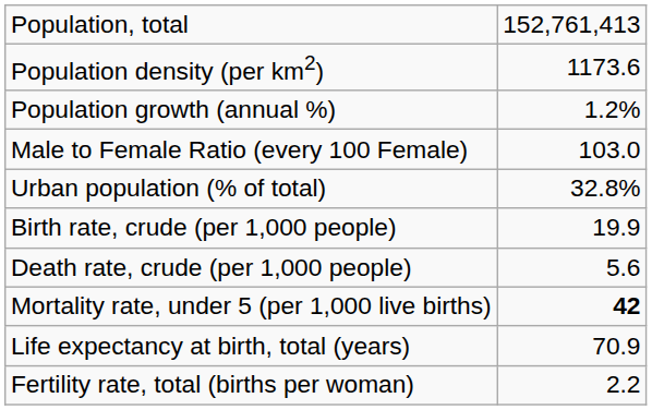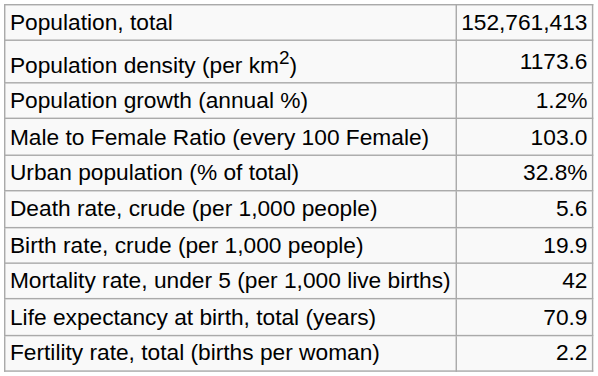 <table class="wikitable">
 <tr>
 <td>Population, total</td>
 <td style="text-align: right;">152,761,413</td>
 </tr>
 <tr>
 <td>Population density (per km<sup>2</sup>)</td>
 <td style="text-align: right;">1173.6</td>
 </tr>
 <tr>
 <td>Population growth (annual %)</td>
 <td style="text-align: right;">1.2%</td>
 </tr>
 <tr>
 <td>Male to Female Ratio (every 100 Female)</td>
 <td style="text-align: right;">103.0</td>
 </tr>
 <tr>
 <td>Urban population (% of total)</td>
 <td style="text-align: right;">32.8%</td>
 </tr>
 <tr>
+<td>Death rate, crude (per 1,000 people)</td>
+<td style="text-align: right;">5.6</td>
+</tr>
+<tr>
 <td>Birth rate, crude (per 1,000 people)</td>
 <td style="text-align: right;">19.9</td>
 </tr>
 <tr>
-<td>Death rate, crude (per 1,000 people)</td>
-<td style="text-align: right;">5.6</td>
-</tr>
-<tr>
 <td>Mortality rate, under 5 (per 1,000 live births)</td>
-<td style="text-align: right;"><strong>42</strong></td>
+<td style="text-align: right;">42</td>
 </tr>
 <tr>
 <td>Life expectancy at birth, total (years)</td>
 <td style="text-align: right;">70.9</td>
 </tr>
 <tr>
 <td>Fertility rate, total (births per woman)</td>
 <td style="text-align: right;">2.2</td>
 </tr>
 </table>
